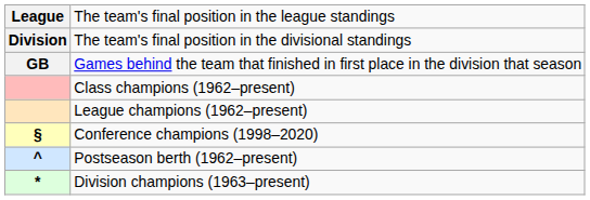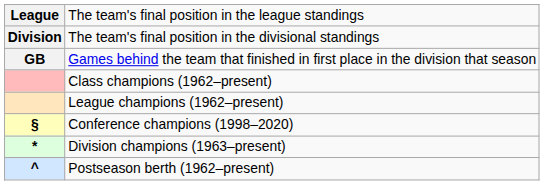 <table class="wikitable plainrowheaders" style="font-size:85%">
 <tr>
 <th scope="row" style="text-align:center"><strong>League</strong></th>
 <td>The team's final position in the league standings</td>
 </tr>
 <tr>
 <th scope="row" style="text-align:center"><strong>Division</strong></th>
 <td>The team's final position in the divisional standings</td>
 </tr>
 <tr>
 <th scope="row" style="text-align:center"><strong>GB</strong></th>
 <td><a href='#'>Games behind</a> the team that finished in first place in the division that season</td>
 </tr>
 <tr>
 <th scope="row" style="text-align:center; background-color:#FFBBBB"></th>
 <td>Class champions (1962–present)</td>
 </tr>
 <tr>
 <th scope="row" style="text-align:center; background-color:#FFE6BD"></th>
 <td>League champions (1962–present)</td>
 </tr>
 <tr>
 <th scope="row" style="text-align:center; background-color:#FFFFBB">§</th>
 <td>Conference champions (1998–2020)</td>
 </tr>
 <tr>
+<th scope="row" style="text-align:center; background-color:#DDFFDD">*</th>
+<td>Division champions (1963–present)</td>
+</tr>
+<tr>
 <th scope="row" style="text-align:center; background-color:#D0E7FF">^</th>
 <td>Postseason berth (1962–present)</td>
 </tr>
-<tr>
-<th scope="row" style="text-align:center; background-color:#DDFFDD">*</th>
-<td>Division champions (1963–present)</td>
-</tr>
 </table>
